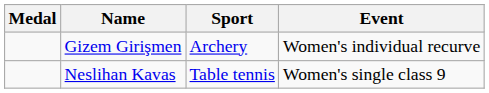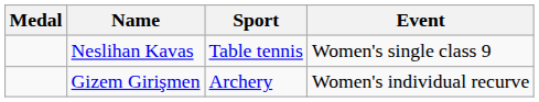 <table class="wikitable">
 <tr>
 <th>Medal</th>
 <th>Name</th>
 <th>Sport</th>
 <th>Event</th>
 </tr>
 <tr>
 <td></td>
+<td><a href='#'>Neslihan Kavas</a></td>
+<td><a href='#'>Table tennis</a></td>
+<td>Women's single class 9</td>
+</tr>
+<tr>
+<td></td>
 <td><a href='#'>Gizem Girişmen</a></td>
 <td><a href='#'>Archery</a></td>
 <td>Women's individual recurve</td>
 </tr>
-<tr>
-<td></td>
-<td><a href='#'>Neslihan Kavas</a></td>
-<td><a href='#'>Table tennis</a></td>
-<td>Women's single class 9</td>
-</tr>
 </table>
